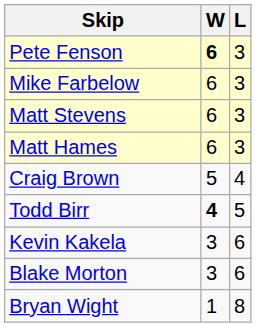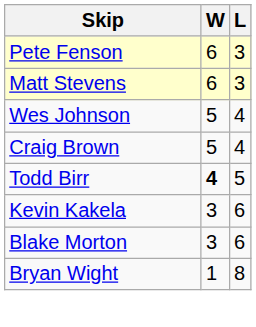 <table class="wikitable">
 <tr style="background:#efefef;">
 <th width=150>Skip</th>
 <th>W</th>
 <th>L</th>
 </tr>
 <tr bgcolor=#ffffcc>
 <td> <a href='#'>Pete Fenson</a></td>
-<td><strong>6</strong></td>
-<td>3</td>
-</tr>
-<tr bgcolor=#ffffcc>
-<td> <a href='#'>Mike Farbelow</a></td>
 <td>6</td>
 <td>3</td>
 </tr>
 <tr bgcolor=#ffffcc>
 <td> <a href='#'>Matt Stevens</a></td>
 <td>6</td>
 <td>3</td>
 </tr>
-<tr bgcolor=#ffffcc>
-<td> <a href='#'>Matt Hames</a></td>
-<td>6</td>
-<td>3</td>
+<tr>
+<td> <a href='#'>Wes Johnson</a></td>
+<td>5</td>
+<td>4</td>
 </tr>
 <tr>
 <td> <a href='#'>Craig Brown</a></td>
 <td>5</td>
 <td>4</td>
 </tr>
 <tr>
 <td> <a href='#'>Todd Birr</a></td>
 <td><strong>4</strong></td>
 <td>5</td>
 </tr>
 <tr>
 <td> <a href='#'>Kevin Kakela</a></td>
 <td>3</td>
 <td>6</td>
 </tr>
 <tr>
 <td> <a href='#'>Blake Morton</a></td>
 <td>3</td>
 <td>6</td>
 </tr>
 <tr>
 <td> <a href='#'>Bryan Wight</a></td>
 <td>1</td>
 <td>8</td>
 </tr>
 </table>
